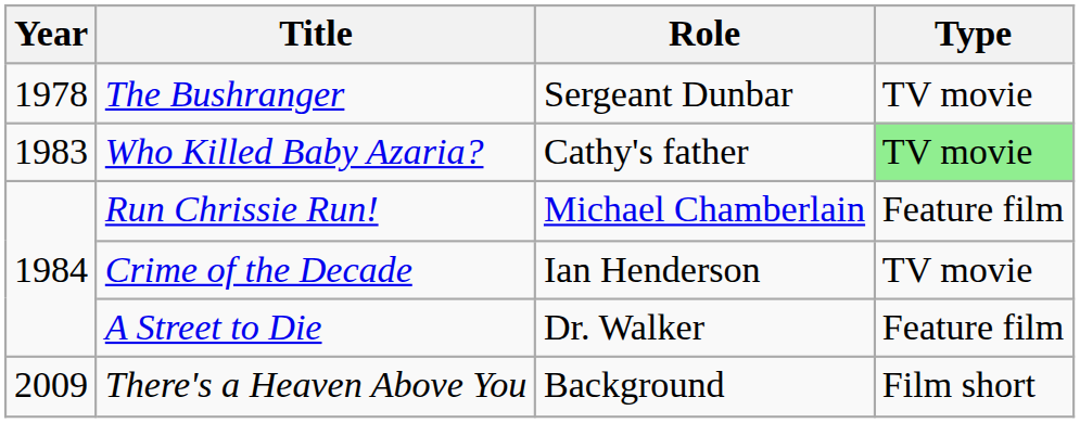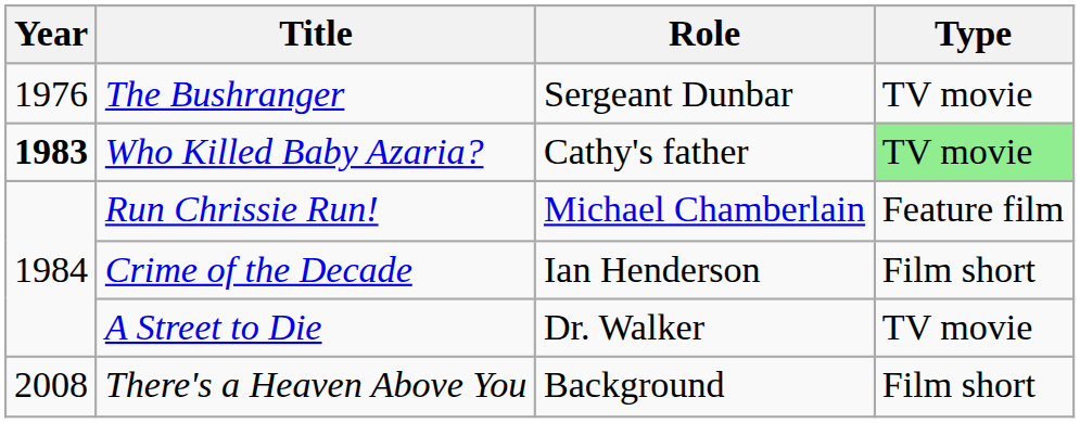 <table class="wikitable">
 <tr>
 <th>Year</th>
 <th>Title</th>
 <th>Role</th>
 <th>Type</th>
 </tr>
 <tr>
-<td>1978</td>
+<td>1976</td>
 <td><em><a href='#'>The Bushranger</a></em></td>
 <td>Sergeant Dunbar</td>
 <td>TV movie</td>
 </tr>
 <tr>
-<td>1983</td>
+<td><strong>1983</strong></td>
 <td><em><a href='#'>Who Killed Baby Azaria?</a></em></td>
 <td>Cathy's father</td>
 <td style="background: lightgreen;">TV movie</td>
 </tr>
 <tr>
 <td Rowspan="3">1984</td>
 <td><em><a href='#'>Run Chrissie Run!</a></em></td>
 <td><a href='#'>Michael Chamberlain</a></td>
 <td>Feature film</td>
 </tr>
 <tr>
 <td><em><a href='#'>Crime of the Decade</a></em></td>
 <td>Ian Henderson</td>
-<td>TV movie</td>
+<td>Film short</td>
 </tr>
 <tr>
 <td><em><a href='#'>A Street to Die</a></em> </td>
 <td>Dr. Walker</td>
-<td>Feature film</td>
+<td>TV movie</td>
 </tr>
 <tr>
-<td>2009</td>
+<td>2008</td>
 <td><em>There's a Heaven Above You</em></td>
 <td>Background</td>
 <td>Film short</td>
 </tr>
 </table>
